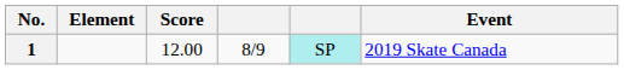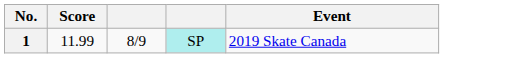 <table class="wikitable" style="text-align:center;">
 <tr>
 <th scope=col width=38px>No.</th>
-<th scope=col width=70px>Element</th>
 <th scope=col width=55px>Score</th>
 <th scope=col width=55px></th>
 <th scope=col width=55px></th>
 <th scope=col width=217px>Event</th>
 </tr>
 <tr>
 <th scope=row>1</th>
-<td></td>
-<td>12.00</td>
+<td>11.99</td>
 <td>8/9</td>
 <td style="background: paleturquoise;">SP</td>
 <td align=left><a href='#'>2019 Skate Canada</a></td>
 </tr>
 </table>
